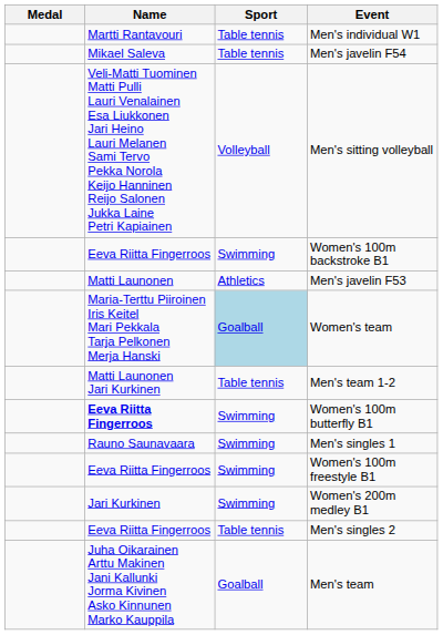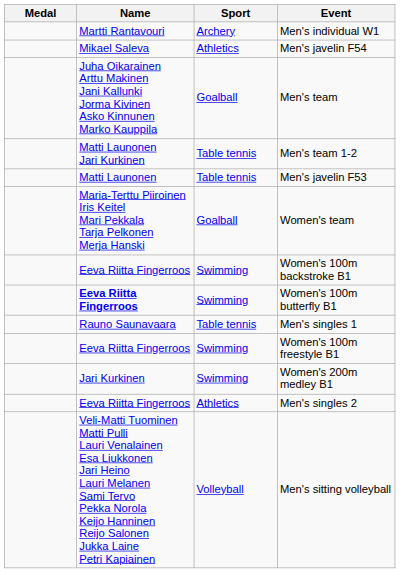 <table class="wikitable">
 <tr>
 <th style="width:6em">Medal</th>
 <th style="width:10em">Name</th>
 <th style="width:7em">Sport</th>
 <th style="width:10em">Event</th>
 </tr>
 <tr>
 <td></td>
 <td><a href='#'>Martti Rantavouri</a></td>
-<td><a href='#'>Table tennis</a></td>
+<td><a href='#'>Archery</a></td>
 <td>Men's individual W1</td>
 </tr>
 <tr>
 <td></td>
 <td><a href='#'>Mikael Saleva</a></td>
-<td><a href='#'>Table tennis</a></td>
+<td><a href='#'>Athletics</a></td>
 <td>Men's javelin F54</td>
 </tr>
 <tr>
 <td></td>
-<td><a href='#'>Veli-Matti Tuominen</a><br> <a href='#'>Matti Pulli</a><br> <a href='#'>Lauri Venalainen</a><br> <a href='#'>Esa Liukkonen</a><br> <a href='#'>Jari Heino</a><br> <a href='#'>Lauri Melanen</a><br> <a href='#'>Sami Tervo</a><br> <a href='#'>Pekka Norola</a><br> <a href='#'>Keijo Hanninen</a><br> <a href='#'>Reijo Salonen</a><br> <a href='#'>Jukka Laine</a><br> <a href='#'>Petri Kapiainen</a></td>
-<td><a href='#'>Volleyball</a></td>
-<td>Men's sitting volleyball</td>
+<td><a href='#'>Juha Oikarainen</a><br> <a href='#'>Arttu Makinen</a><br> <a href='#'>Jani Kallunki</a><br> <a href='#'>Jorma Kivinen</a><br> <a href='#'>Asko Kinnunen</a><br> <a href='#'>Marko Kauppila</a></td>
+<td><a href='#'>Goalball</a></td>
+<td>Men's team</td>
+</tr>
+<tr>
+<td></td>
+<td><a href='#'>Matti Launonen</a> <br> <a href='#'>Jari Kurkinen</a></td>
+<td><a href='#'>Table tennis</a></td>
+<td>Men's team 1-2</td>
+</tr>
+<tr>
+<td></td>
+<td><a href='#'>Matti Launonen</a></td>
+<td><a href='#'>Table tennis</a></td>
+<td>Men's javelin F53</td>
+</tr>
+<tr>
+<td></td>
+<td><a href='#'>Maria-Terttu Piiroinen</a><br> <a href='#'>Iris Keitel</a><br> <a href='#'>Mari Pekkala</a><br> <a href='#'>Tarja Pelkonen</a><br> <a href='#'>Merja Hanski</a></td>
+<td><a href='#'>Goalball</a></td>
+<td>Women's team</td>
 </tr>
 <tr>
 <td></td>
 <td><a href='#'>Eeva Riitta Fingerroos</a></td>
 <td><a href='#'>Swimming</a></td>
 <td>Women's 100m backstroke B1</td>
-</tr>
-<tr>
-<td></td>
-<td><a href='#'>Matti Launonen</a></td>
-<td><a href='#'>Athletics</a></td>
-<td>Men's javelin F53</td>
-</tr>
-<tr>
-<td></td>
-<td><a href='#'>Maria-Terttu Piiroinen</a><br> <a href='#'>Iris Keitel</a><br> <a href='#'>Mari Pekkala</a><br> <a href='#'>Tarja Pelkonen</a><br> <a href='#'>Merja Hanski</a></td>
-<td style="background: lightblue;"><a href='#'>Goalball</a></td>
-<td>Women's team</td>
-</tr>
-<tr>
-<td></td>
-<td><a href='#'>Matti Launonen</a> <br> <a href='#'>Jari Kurkinen</a></td>
-<td><a href='#'>Table tennis</a></td>
-<td>Men's team 1-2</td>
 </tr>
 <tr>
 <td></td>
 <td><strong><a href='#'>Eeva Riitta Fingerroos</a></strong></td>
 <td><a href='#'>Swimming</a></td>
 <td>Women's 100m butterfly B1</td>
 </tr>
 <tr>
 <td></td>
 <td><a href='#'>Rauno Saunavaara</a></td>
-<td><a href='#'>Swimming</a></td>
+<td><a href='#'>Table tennis</a></td>
 <td>Men's singles 1</td>
 </tr>
 <tr>
 <td></td>
 <td><a href='#'>Eeva Riitta Fingerroos</a></td>
 <td><a href='#'>Swimming</a></td>
 <td>Women's 100m freestyle B1</td>
 </tr>
 <tr>
 <td></td>
 <td><a href='#'>Jari Kurkinen</a></td>
 <td><a href='#'>Swimming</a></td>
 <td>Women's 200m medley B1</td>
 </tr>
 <tr>
 <td></td>
 <td><a href='#'>Eeva Riitta Fingerroos</a></td>
-<td><a href='#'>Table tennis</a></td>
+<td><a href='#'>Athletics</a></td>
 <td>Men's singles 2</td>
 </tr>
 <tr>
 <td></td>
-<td><a href='#'>Juha Oikarainen</a><br> <a href='#'>Arttu Makinen</a><br> <a href='#'>Jani Kallunki</a><br> <a href='#'>Jorma Kivinen</a><br> <a href='#'>Asko Kinnunen</a><br> <a href='#'>Marko Kauppila</a></td>
-<td><a href='#'>Goalball</a></td>
-<td>Men's team</td>
+<td><a href='#'>Veli-Matti Tuominen</a><br> <a href='#'>Matti Pulli</a><br> <a href='#'>Lauri Venalainen</a><br> <a href='#'>Esa Liukkonen</a><br> <a href='#'>Jari Heino</a><br> <a href='#'>Lauri Melanen</a><br> <a href='#'>Sami Tervo</a><br> <a href='#'>Pekka Norola</a><br> <a href='#'>Keijo Hanninen</a><br> <a href='#'>Reijo Salonen</a><br> <a href='#'>Jukka Laine</a><br> <a href='#'>Petri Kapiainen</a></td>
+<td><a href='#'>Volleyball</a></td>
+<td>Men's sitting volleyball</td>
 </tr>
 </table>
